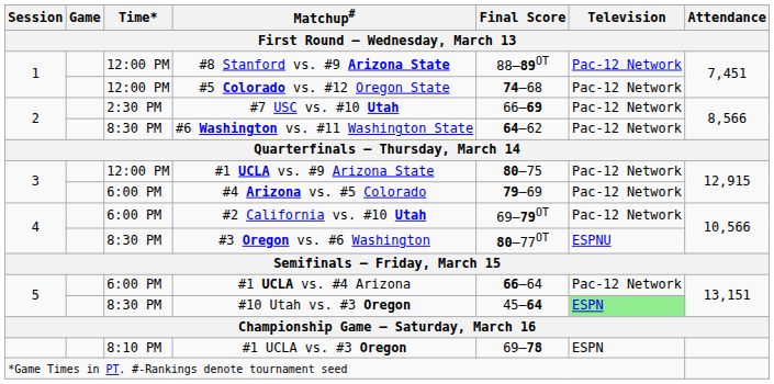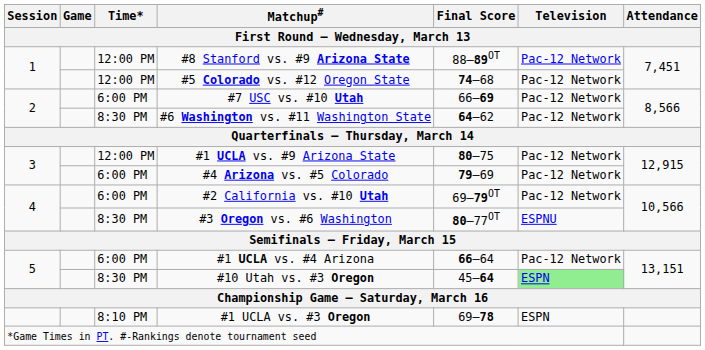 <table class="wikitable" style="font-size: 95%">
 <tr align="center">
 <th>Session</th>
 <th>Game</th>
 <th>Time*</th>
 <th>Matchup<sup>#</sup></th>
 <th>Final Score</th>
 <th>Television</th>
 <th>Attendance</th>
 </tr>
 <tr>
 <th colspan=7>First Round – Wednesday, March 13</th>
 </tr>
 <tr>
 <td rowspan=2 style="text-align:center;">1</td>
 <td></td>
 <td>12:00 PM</td>
 <td align=center>#8 <a href='#'>Stanford</a> vs. #9 <strong><a href='#'>Arizona State</a></strong></td>
 <td align=center>88–<strong>89</strong><sup>OT</sup></td>
 <td><a href='#'>Pac-12 Network</a></td>
 <td rowspan=2 style="text-align:center;">7,451</td>
 </tr>
 <tr>
 <td></td>
 <td>12:00 PM</td>
 <td align=center>#5 <strong><a href='#'>Colorado</a></strong> vs. #12 <a href='#'>Oregon State</a></td>
 <td align=center><strong>74</strong>–68</td>
 <td>Pac-12 Network</td>
 </tr>
 <tr>
 <td rowspan=2 style="text-align:center;">2</td>
 <td></td>
-<td>2:30 PM</td>
+<td>6:00 PM</td>
 <td align=center>#7 <a href='#'>USC</a> vs. #10 <strong><a href='#'>Utah</a></strong></td>
 <td align=center>66–<strong>69</strong></td>
 <td>Pac-12 Network</td>
 <td rowspan=2 style="text-align:center;">8,566</td>
 </tr>
 <tr>
 <td></td>
 <td>8:30 PM</td>
 <td align=center>#6 <strong><a href='#'>Washington</a></strong> vs. #11 <a href='#'>Washington State</a></td>
 <td align=center><strong>64</strong>–62</td>
 <td>Pac-12 Network</td>
 </tr>
 <tr>
 <th colspan=7>Quarterfinals – Thursday, March 14</th>
 </tr>
 <tr>
 <td rowspan=2 style="text-align:center;">3</td>
 <td></td>
 <td>12:00 PM</td>
 <td align=center>#1 <strong><a href='#'>UCLA</a></strong> vs. #9 <a href='#'>Arizona State</a></td>
 <td align=center><strong>80</strong>–75</td>
 <td>Pac-12 Network</td>
 <td rowspan=2 style="text-align:center;">12,915</td>
 </tr>
 <tr>
 <td></td>
 <td>6:00 PM</td>
 <td align=center>#4 <strong><a href='#'>Arizona</a></strong> vs. #5 <a href='#'>Colorado</a></td>
 <td align=center><strong>79</strong>–69</td>
 <td>Pac-12 Network</td>
 </tr>
 <tr>
 <td rowspan=2 style="text-align:center;">4</td>
 <td></td>
 <td>6:00 PM</td>
 <td align=center>#2 <a href='#'>California</a>  vs. #10 <strong><a href='#'>Utah</a></strong></td>
 <td align=center>69–<strong>79</strong><sup>OT</sup></td>
 <td>Pac-12 Network</td>
 <td rowspan=2 style="text-align:center;">10,566</td>
 </tr>
 <tr>
 <td></td>
 <td>8:30 PM</td>
 <td align=center>#3 <strong><a href='#'>Oregon</a></strong> vs. #6 <a href='#'>Washington</a></td>
 <td align=center><strong>80</strong>–77<sup>OT</sup></td>
 <td><a href='#'>ESPNU</a></td>
 </tr>
 <tr>
 <th colspan=7>Semifinals – Friday, March 15</th>
 </tr>
 <tr>
 <td rowspan=2 style="text-align:center;">5</td>
 <td></td>
 <td>6:00 PM</td>
 <td align=center>#1 <strong>UCLA</strong> vs. #4 Arizona</td>
 <td align=center><strong>66</strong>–64</td>
 <td>Pac-12 Network</td>
 <td rowspan=2 style="text-align:center;">13,151</td>
 </tr>
 <tr>
 <td></td>
 <td>8:30 PM</td>
 <td align=center>#10 Utah vs. #3 <strong>Oregon</strong></td>
 <td align=center>45–<strong>64</strong></td>
 <td style="background: lightgreen;"><a href='#'>ESPN</a></td>
 </tr>
 <tr>
 <th colspan=7>Championship Game – Saturday, March 16</th>
 </tr>
 <tr>
 <td></td>
 <td></td>
 <td>8:10 PM</td>
 <td align=center>#1 UCLA vs. #3 <strong>Oregon</strong></td>
 <td align=center>69–<strong>78</strong></td>
 <td>ESPN</td>
 <td></td>
 </tr>
 <tr>
 <td colspan=6><small>*Game Times in <a href='#'>PT</a>. #-Rankings denote tournament seed</small></td>
 </tr>
 </table>
